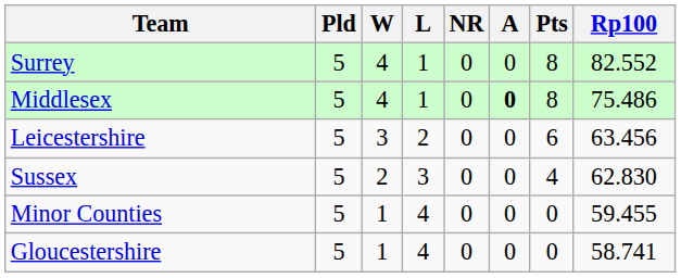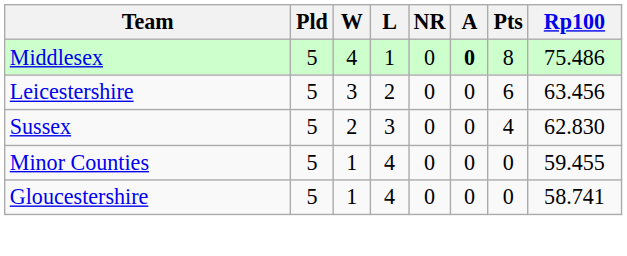 <table class="wikitable" style="text-align: center;">
 <tr>
 <th width=200>Team</th>
 <th width=20>Pld</th>
 <th width=20>W</th>
 <th width=20>L</th>
 <th width=20>NR</th>
 <th width=20>A</th>
 <th width=20>Pts</th>
 <th width=60><a href='#'>Rp100</a></th>
-</tr>
-<tr bgcolor="#ccffcc">
-<td align=left><a href='#'>Surrey</a></td>
-<td>5</td>
-<td>4</td>
-<td>1</td>
-<td>0</td>
-<td>0</td>
-<td>8</td>
-<td>82.552</td>
 </tr>
 <tr bgcolor="#ccffcc">
 <td align=left><a href='#'>Middlesex</a></td>
 <td>5</td>
 <td>4</td>
 <td>1</td>
 <td>0</td>
 <td><strong>0</strong></td>
 <td>8</td>
 <td>75.486</td>
 </tr>
 <tr>
 <td align=left><a href='#'>Leicestershire</a></td>
 <td>5</td>
 <td>3</td>
 <td>2</td>
 <td>0</td>
 <td>0</td>
 <td>6</td>
 <td>63.456</td>
 </tr>
 <tr>
 <td align=left><a href='#'>Sussex</a></td>
 <td>5</td>
 <td>2</td>
 <td>3</td>
 <td>0</td>
 <td>0</td>
 <td>4</td>
 <td>62.830</td>
 </tr>
 <tr>
 <td align=left><a href='#'>Minor Counties</a></td>
 <td>5</td>
 <td>1</td>
 <td>4</td>
 <td>0</td>
 <td>0</td>
 <td>0</td>
 <td>59.455</td>
 </tr>
 <tr>
 <td align=left><a href='#'>Gloucestershire</a></td>
 <td>5</td>
 <td>1</td>
 <td>4</td>
 <td>0</td>
 <td>0</td>
 <td>0</td>
 <td>58.741</td>
 </tr>
 </table>
